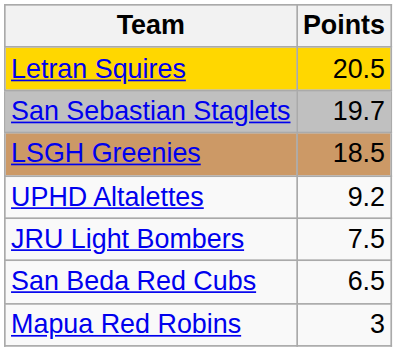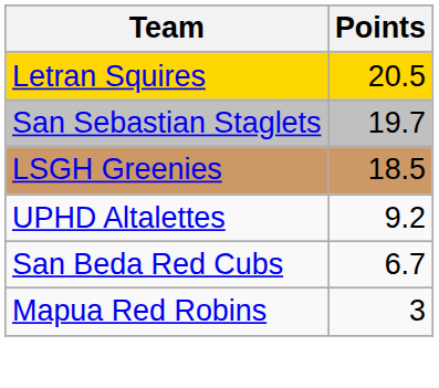 <table class=wikitable>
 <tr>
 <th>Team</th>
 <th>Points</th>
 </tr>
 <tr bgcolor=gold>
 <td> <a href='#'>Letran Squires</a></td>
 <td align=right>20.5</td>
 </tr>
 <tr bgcolor=silver>
 <td> <a href='#'>San Sebastian Staglets</a></td>
 <td align=right>19.7</td>
 </tr>
 <tr bgcolor=#cc9966>
 <td> <a href='#'>LSGH Greenies</a></td>
 <td align=right>18.5</td>
 </tr>
 <tr>
 <td> <a href='#'>UPHD Altalettes</a></td>
 <td align=right>9.2</td>
 </tr>
 <tr>
-<td> <a href='#'>JRU Light Bombers</a></td>
-<td align=right>7.5</td>
-</tr>
-<tr>
 <td> <a href='#'>San Beda Red Cubs</a></td>
-<td align=right>6.5</td>
+<td align=right>6.7</td>
 </tr>
 <tr>
 <td> <a href='#'>Mapua Red Robins</a></td>
 <td align=right>3</td>
 </tr>
 </table>
